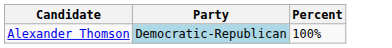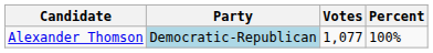 <table class=wikitable>
 <tr>
 <th>Candidate</th>
 <th>Party</th>
+<th>Votes</th>
 <th>Percent</th>
 </tr>
 <tr>
 <td><a href='#'>Alexander Thomson</a></td>
 <td style="background: lightblue;">Democratic-Republican</td>
+<td>1,077</td>
 <td>100%</td>
 </tr>
 </table>
